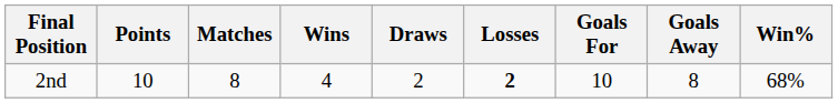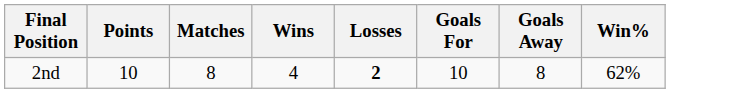 <table class="wikitable" style="font-size: 95%; text-align: center;">
 <tr>
 <th width=60>Final Position</th>
 <th width=60>Points</th>
 <th width=60>Matches</th>
 <th width=60>Wins</th>
-<th width=60>Draws</th>
 <th width=60>Losses</th>
 <th width=60>Goals For</th>
 <th width=60>Goals Away</th>
 <th width=60>Win%</th>
 </tr>
 <tr>
 <td>2nd</td>
 <td>10</td>
 <td>8</td>
 <td>4</td>
-<td>2</td>
 <td><strong>2</strong></td>
 <td>10</td>
 <td>8</td>
-<td>68%</td>
+<td>62%</td>
 </tr>
 </table>
